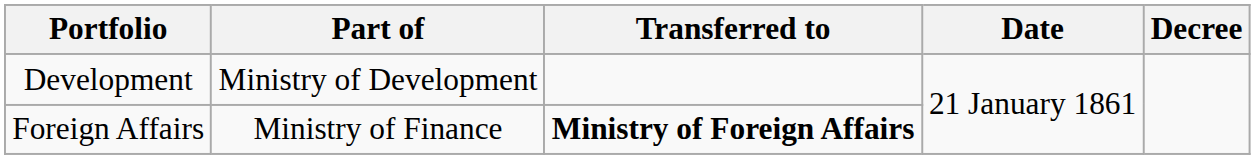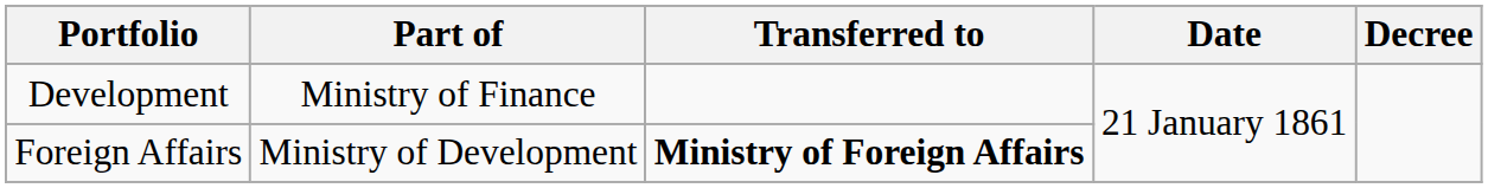 <table class="wikitable" style="text-align:center;">
 <tr>
 <th>Portfolio</th>
 <th>Part of</th>
 <th>Transferred to</th>
 <th>Date</th>
 <th>Decree</th>
 </tr>
 <tr>
 <td>Development</td>
-<td>Ministry of Development</td>
+<td>Ministry of Finance</td>
 <td></td>
 <td rowspan=2>21 January 1861</td>
 <td rowspan=2></td>
 </tr>
 <tr>
 <td>Foreign Affairs</td>
-<td>Ministry of Finance</td>
+<td>Ministry of Development</td>
 <td><strong>Ministry of Foreign Affairs</strong></td>
 </tr>
 </table>
